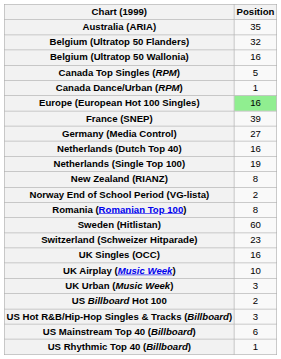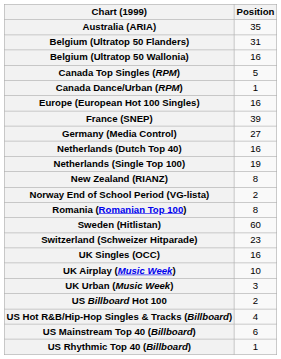 <table class="wikitable sortable plainrowheaders" style="text-align:center">
 <tr>
 <th scope="col">Chart (1999)</th>
 <th scope="col">Position</th>
 </tr>
 <tr>
 <th scope="row">Australia (ARIA)</th>
 <td>35</td>
 </tr>
 <tr>
 <th scope="row">Belgium (Ultratop 50 Flanders)</th>
-<td>32</td>
+<td>31</td>
 </tr>
 <tr>
 <th scope="row">Belgium (Ultratop 50 Wallonia)</th>
 <td>16</td>
 </tr>
 <tr>
 <th scope="row">Canada Top Singles (<em>RPM</em>)</th>
 <td>5</td>
 </tr>
 <tr>
 <th scope="row">Canada Dance/Urban (<em>RPM</em>)</th>
 <td>1</td>
 </tr>
 <tr>
 <th scope="row">Europe (European Hot 100 Singles)</th>
-<td style="background: lightgreen;">16</td>
+<td>16</td>
 </tr>
 <tr>
 <th scope="row">France (SNEP)</th>
 <td>39</td>
 </tr>
 <tr>
 <th scope="row">Germany (Media Control)</th>
 <td>27</td>
 </tr>
 <tr>
 <th scope="row">Netherlands (Dutch Top 40)</th>
 <td>16</td>
 </tr>
 <tr>
 <th scope="row">Netherlands (Single Top 100)</th>
 <td>19</td>
 </tr>
 <tr>
 <th scope="row">New Zealand (RIANZ)</th>
 <td>8</td>
 </tr>
 <tr>
 <th scope="row">Norway End of School Period (VG-lista)</th>
 <td>2</td>
 </tr>
 <tr>
 <th scope="row">Romania (<a href='#'>Romanian Top 100</a>)</th>
 <td>8</td>
 </tr>
 <tr>
 <th scope="row">Sweden (Hitlistan)</th>
 <td>60</td>
 </tr>
 <tr>
 <th scope="row">Switzerland (Schweizer Hitparade)</th>
 <td>23</td>
 </tr>
 <tr>
 <th scope="row">UK Singles (OCC)</th>
 <td>16</td>
 </tr>
 <tr>
 <th scope="row">UK Airplay (<em><a href='#'>Music Week</a></em>)</th>
 <td>10</td>
 </tr>
 <tr>
 <th scope="row">UK Urban (<em>Music Week</em>)</th>
 <td>3</td>
 </tr>
 <tr>
 <th scope="row">US <em>Billboard</em> Hot 100</th>
 <td>2</td>
 </tr>
 <tr>
 <th scope="row">US Hot R&B/Hip-Hop Singles & Tracks (<em>Billboard</em>)</th>
-<td>3</td>
+<td>4</td>
 </tr>
 <tr>
 <th scope="row">US Mainstream Top 40 (<em>Billboard</em>)</th>
 <td>6</td>
 </tr>
 <tr>
 <th scope="row">US Rhythmic Top 40 (<em>Billboard</em>)</th>
 <td>1</td>
 </tr>
 </table>
